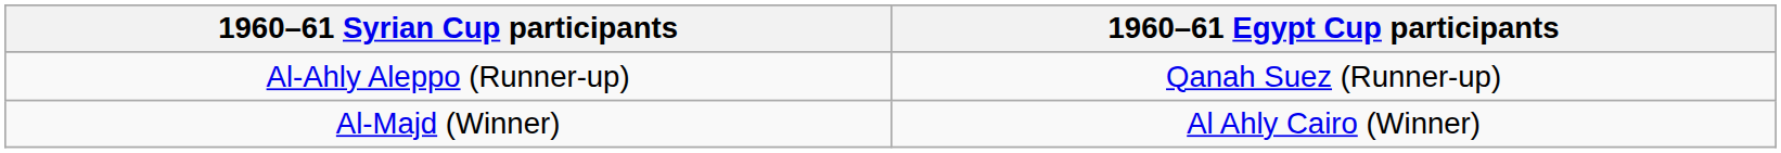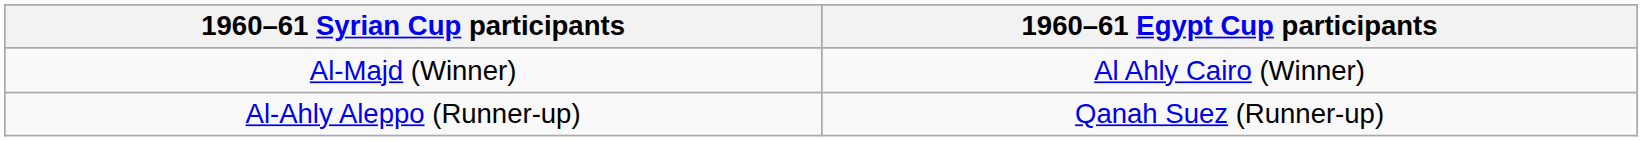 <table class="wikitable" style="text-align: center;" width=60%>
 <tr>
 <th width=30%>1960–61 <a href='#'>Syrian Cup</a> participants</th>
 <th width=30%>1960–61 <a href='#'>Egypt Cup</a> participants</th>
 </tr>
 <tr>
+<td><a href='#'>Al-Majd</a> (Winner)</td>
+<td><a href='#'>Al Ahly Cairo</a> (Winner)</td>
+</tr>
+<tr>
 <td><a href='#'>Al-Ahly Aleppo</a> (Runner-up)</td>
 <td><a href='#'>Qanah Suez</a> (Runner-up)</td>
 </tr>
-<tr>
-<td><a href='#'>Al-Majd</a> (Winner)</td>
-<td><a href='#'>Al Ahly Cairo</a> (Winner)</td>
-</tr>
 </table>
